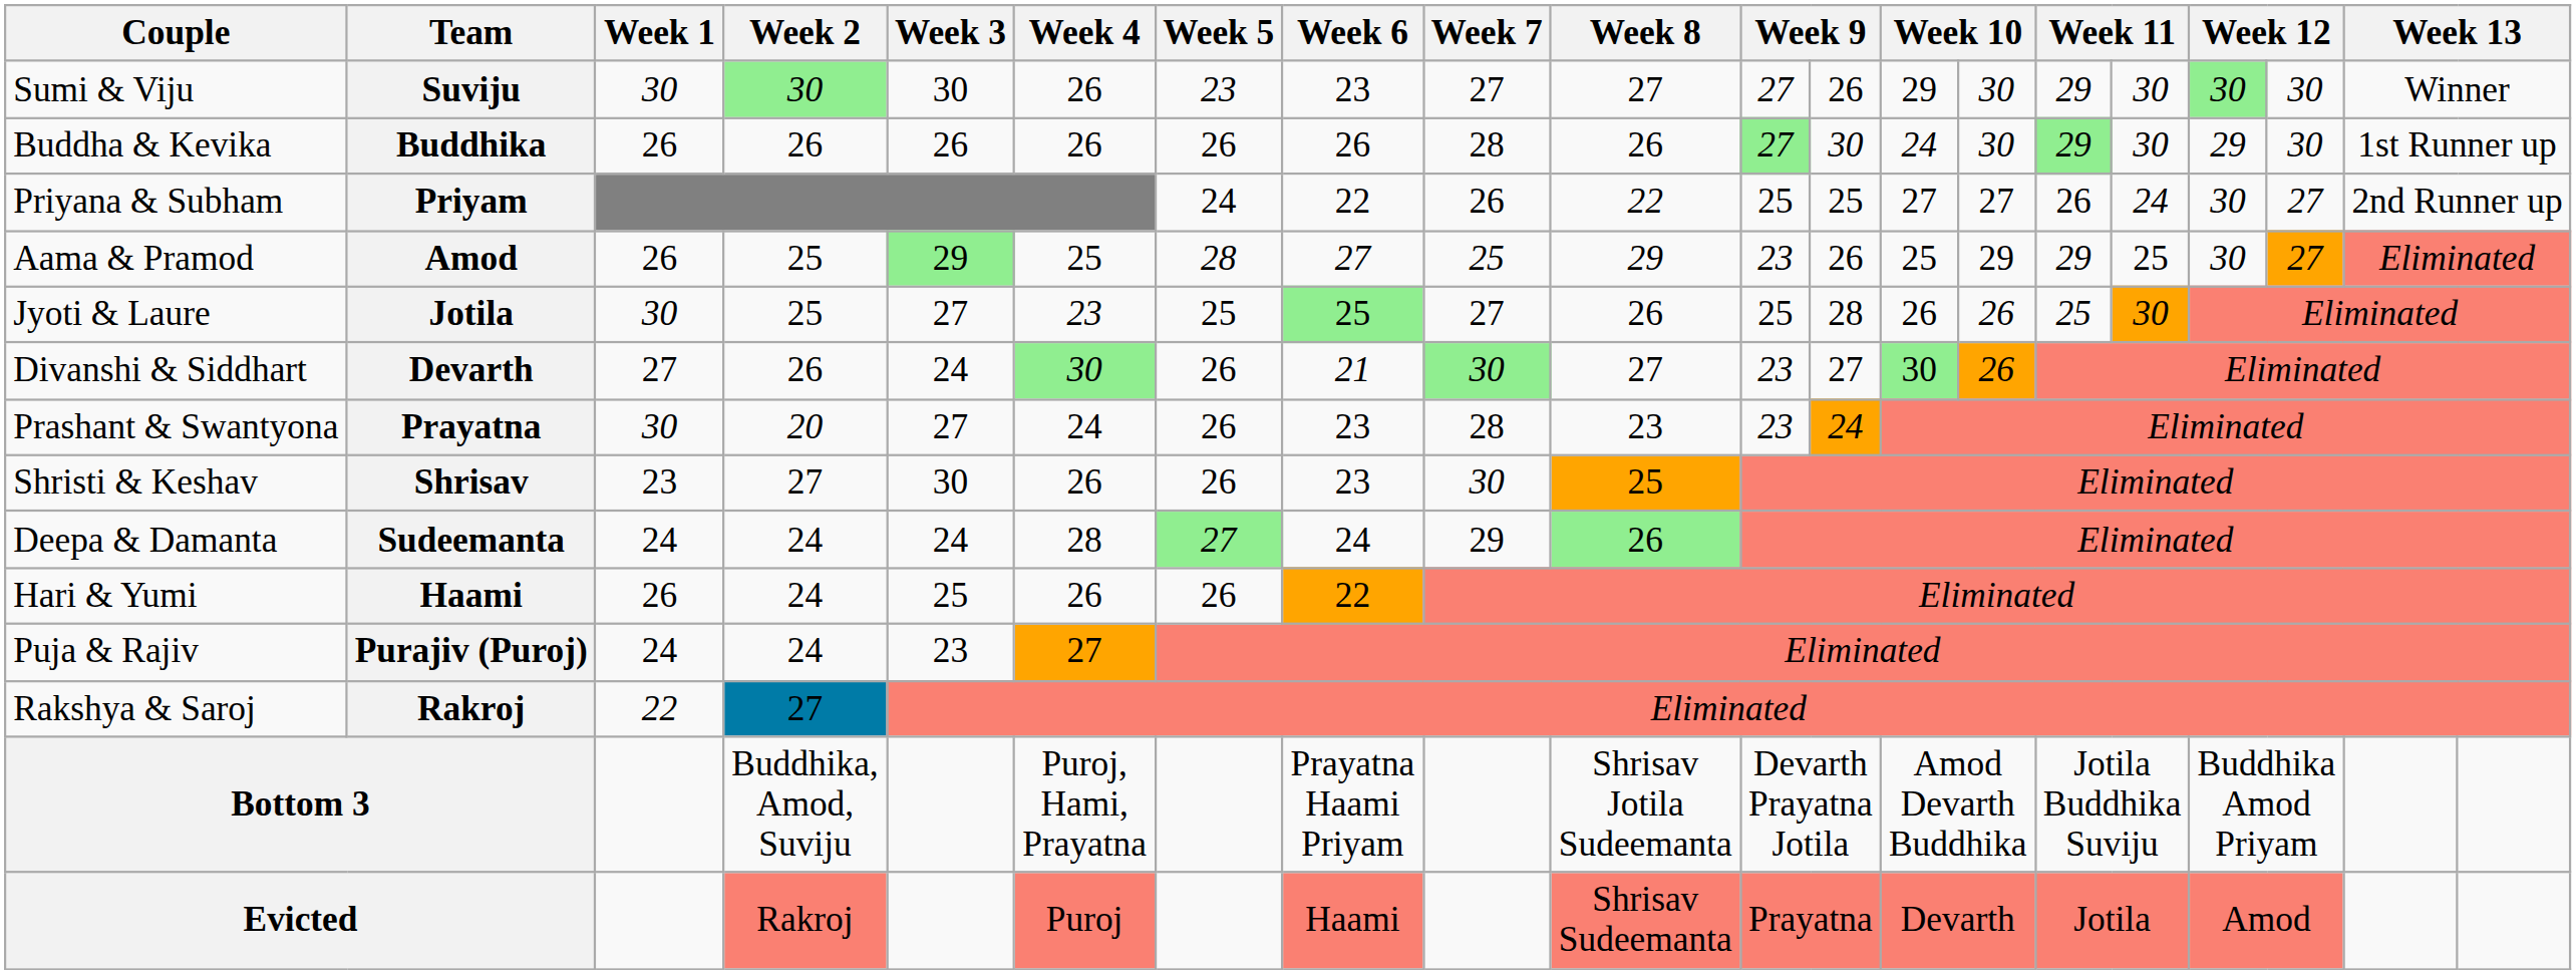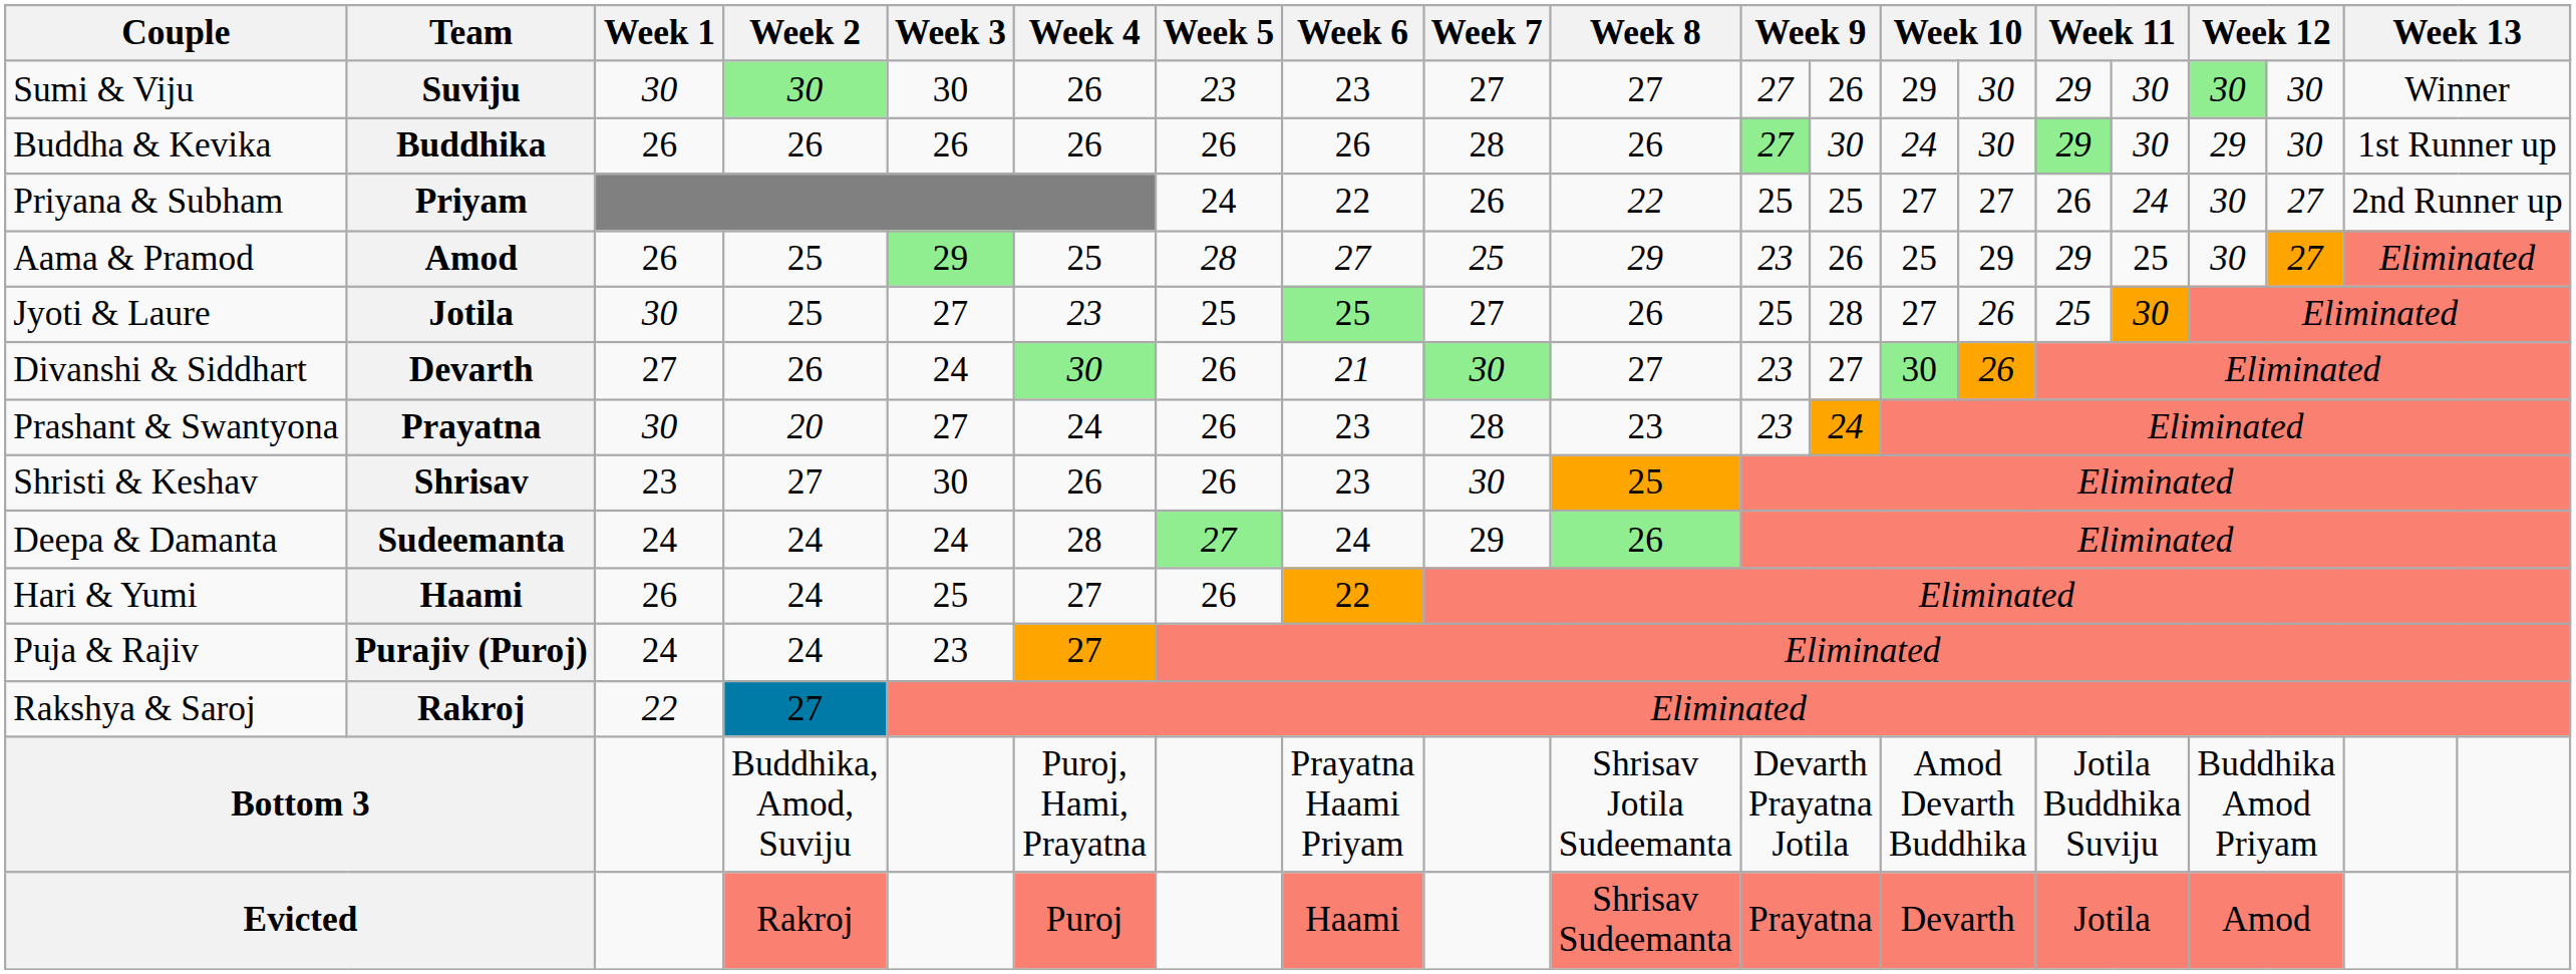 <table class="wikitable "  style="width=100%; text-align:center;  white-space:nowrap">
 <tr>
 <th>Couple</th>
 <th>Team</th>
 <th>Week 1</th>
 <th>Week 2</th>
 <th>Week 3</th>
 <th>Week 4</th>
 <th>Week 5</th>
 <th>Week 6</th>
 <th>Week 7</th>
 <th>Week 8</th>
 <th colspan="2">Week 9</th>
 <th colspan="2">Week 10</th>
 <th colspan="2">Week 11</th>
 <th colspan="2">Week 12</th>
 <th colspan="2">Week 13</th>
 </tr>
 <tr>
 <td style="text-align:left;">Sumi & Viju</td>
 <th>Suviju</th>
 <td><span><em>30</em></span></td>
 <td style="background:lightgreen; text-align:center;"><span><em>30</em></span></td>
 <td>30</td>
 <td>26</td>
 <td><span><em>23</em></span></td>
 <td>23</td>
 <td>27</td>
 <td>27</td>
 <td><span><em>27</em></span></td>
 <td>26</td>
 <td>29</td>
 <td><span><em>30</em></span></td>
 <td><span><em>29</em></span></td>
 <td><span><em>30</em></span></td>
 <td style="background:lightgreen; text-align:center;"><span><em>30</em></span></td>
 <td><span><em>30</em></span></td>
 <td colspan="2">Winner</td>
 </tr>
 <tr>
 <td style="text-align:left;">Buddha & Kevika</td>
 <th>Buddhika</th>
 <td>26</td>
 <td>26</td>
 <td>26</td>
 <td>26</td>
 <td>26</td>
 <td>26</td>
 <td>28</td>
 <td>26</td>
 <td style="background:lightgreen; text-align:center;"><span><em>27</em></span></td>
 <td><span><em>30</em></span></td>
 <td><span><em>24</em></span></td>
 <td><span><em>30</em></span></td>
 <td style="background:lightgreen; text-align:center;"><span><em>29</em></span></td>
 <td><span><em>30</em></span></td>
 <td><span><em>29</em></span></td>
 <td><span><em>30</em></span></td>
 <td colspan="2">1st Runner up</td>
 </tr>
 <tr>
 <td style="text-align:left;">Priyana & Subham</td>
 <th>Priyam</th>
 <td colspan="4" style="background:grey; "></td>
 <td>24</td>
 <td>22</td>
 <td>26</td>
 <td><span><em>22</em></span></td>
 <td>25</td>
 <td>25</td>
 <td>27</td>
 <td>27</td>
 <td>26</td>
 <td><span><em>24</em></span></td>
 <td><span><em>30</em></span></td>
 <td><span><em>27</em></span></td>
 <td colspan="2">2nd Runner up</td>
 </tr>
 <tr>
 <td style="text-align:left;">Aama & Pramod</td>
 <th>Amod</th>
 <td>26</td>
 <td>25</td>
 <td style="background:lightgreen; text-align:center;">29</td>
 <td>25</td>
 <td><span><em>28</em></span></td>
 <td><span><em>27</em></span></td>
 <td><span><em>25</em></span></td>
 <td><span><em>29</em></span></td>
 <td><span><em>23</em></span></td>
 <td>26</td>
 <td>25</td>
 <td>29</td>
 <td><span><em>29</em></span></td>
 <td>25</td>
 <td><span><em>30</em></span></td>
 <td style="background:orange;"><span><em>27</em></span></td>
 <td colspan="2" style="background:salmon; text-align:center;"><em>Eliminated</em></td>
 </tr>
 <tr>
 <td style="text-align:left;">Jyoti & Laure</td>
 <th>Jotila</th>
 <td><span><em>30</em></span></td>
 <td>25</td>
 <td>27</td>
 <td><span><em>23</em></span></td>
 <td>25</td>
 <td style="background:lightgreen; text-align:center;">25</td>
 <td>27</td>
 <td>26</td>
 <td>25</td>
 <td>28</td>
-<td>26</td>
+<td>27</td>
 <td><span><em>26</em></span></td>
 <td><span><em>25</em></span></td>
 <td style="background:orange;"><span><em>30</em></span></td>
 <td colspan="4" style="background:salmon; text-align:center;"><em>Eliminated</em></td>
 </tr>
 <tr>
 <td style="text-align:left;">Divanshi & Siddhart</td>
 <th>Devarth</th>
 <td>27</td>
 <td>26</td>
 <td>24</td>
 <td style="background:lightgreen; text-align:center;"><span><em>30</em></span></td>
 <td>26</td>
 <td><span><em>21</em></span></td>
 <td style="background:lightgreen; text-align:center;"><span><em>30</em></span></td>
 <td>27</td>
 <td><span><em>23</em></span></td>
 <td>27</td>
 <td style="background:lightgreen; text-align:center;">30</td>
 <td style="background:orange;"><span><em>26</em></span></td>
 <td colspan="6" style="background:salmon; text-align:center;"><em>Eliminated</em></td>
 </tr>
 <tr>
 <td style="text-align:left;">Prashant & Swantyona</td>
 <th>Prayatna</th>
 <td><span><em>30</em></span></td>
 <td><span><em>20</em></span></td>
 <td>27</td>
 <td>24</td>
 <td>26</td>
 <td>23</td>
 <td>28</td>
 <td>23</td>
 <td><span><em>23</em></span></td>
 <td style="background:orange;"><span><em>24</em></span></td>
 <td colspan="8" style="background:salmon; text-align:center;"><em>Eliminated</em></td>
 </tr>
 <tr>
 <td style="text-align:left;">Shristi & Keshav</td>
 <th>Shrisav</th>
 <td>23</td>
 <td>27</td>
 <td>30</td>
 <td>26</td>
 <td>26</td>
 <td>23</td>
 <td><span><em>30</em></span></td>
 <td style="background:orange;">25</td>
 <td colspan="10" style="background:salmon; text-align:center;"><em>Eliminated</em></td>
 </tr>
 <tr>
 <td style="text-align:left;">Deepa & Damanta</td>
 <th>Sudeemanta</th>
 <td>24</td>
 <td>24</td>
 <td>24</td>
 <td>28</td>
 <td style="background:lightgreen; text-align:center;"><span><em>27</em></span></td>
 <td>24</td>
 <td>29</td>
 <td style="background:lightgreen; text-align:center;">26</td>
 <td colspan="10" style="background:salmon; text-align:center;"><em>Eliminated</em></td>
 </tr>
 <tr>
 <td style="text-align:left;">Hari & Yumi</td>
 <th>Haami</th>
 <td>26</td>
 <td>24</td>
 <td>25</td>
-<td>26</td>
+<td>27</td>
 <td>26</td>
 <td style="background:orange; text-align:center;">22</td>
 <td colspan="12" style="background:salmon; text-align:center;"><em>Eliminated</em></td>
 </tr>
 <tr>
 <td style="text-align:left;">Puja & Rajiv</td>
 <th>Purajiv (Puroj)</th>
 <td>24</td>
 <td>24</td>
 <td>23</td>
 <td style="background:orange; text-align:center;">27</td>
 <td colspan="14" style="background:salmon; text-align:center;"><em>Eliminated</em></td>
 </tr>
 <tr>
 <td style="text-align:left;">Rakshya & Saroj</td>
 <th>Rakroj</th>
 <td><span><em>22</em></span></td>
 <td style="background:#007BA7; ">27</td>
 <td colspan="16" style="background:salmon; text-align:center;"><em>Eliminated</em></td>
 </tr>
 <tr>
 <th colspan="2">Bottom 3</th>
 <td></td>
 <td>Buddhika,<br>Amod,<br>Suviju</td>
 <td></td>
 <td>Puroj,<br>Hami,<br>Prayatna</td>
 <td></td>
 <td>Prayatna<br>Haami<br>Priyam</td>
 <td></td>
 <td>Shrisav <br>Jotila<br> Sudeemanta</td>
 <td colspan="2">Devarth<br>Prayatna<br>Jotila</td>
 <td colspan="2">Amod<br>Devarth<br>Buddhika</td>
 <td colspan="2">Jotila<br>Buddhika<br>Suviju</td>
 <td colspan="2">Buddhika<br>Amod<br>Priyam</td>
 <td></td>
 <td></td>
 </tr>
 <tr>
 <th colspan="2">Evicted</th>
 <td></td>
 <td style="background:salmon; text-align:center;">Rakroj</td>
 <td></td>
 <td style="background:salmon; text-align:center;">Puroj</td>
 <td></td>
 <td style="background:salmon; text-align:center;">Haami</td>
 <td></td>
 <td style="background:salmon; text-align:center;">Shrisav <br>Sudeemanta</td>
 <td colspan="2" style="background:salmon; text-align:center;">Prayatna</td>
 <td colspan="2" style="background:salmon; text-align:center;">Devarth</td>
 <td colspan="2" style="background:salmon; text-align:center;">Jotila</td>
 <td colspan="2" style="background:salmon; text-align:center;">Amod</td>
 <td></td>
 <td></td>
 </tr>
 </table>
